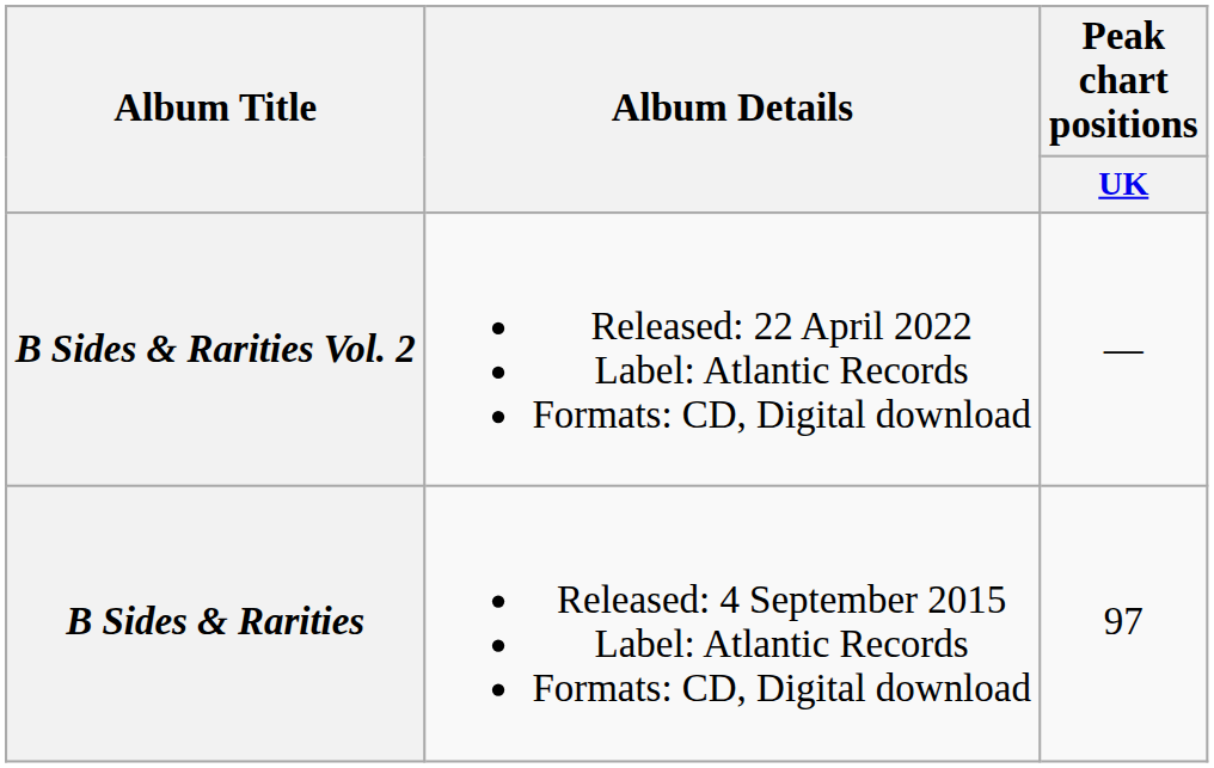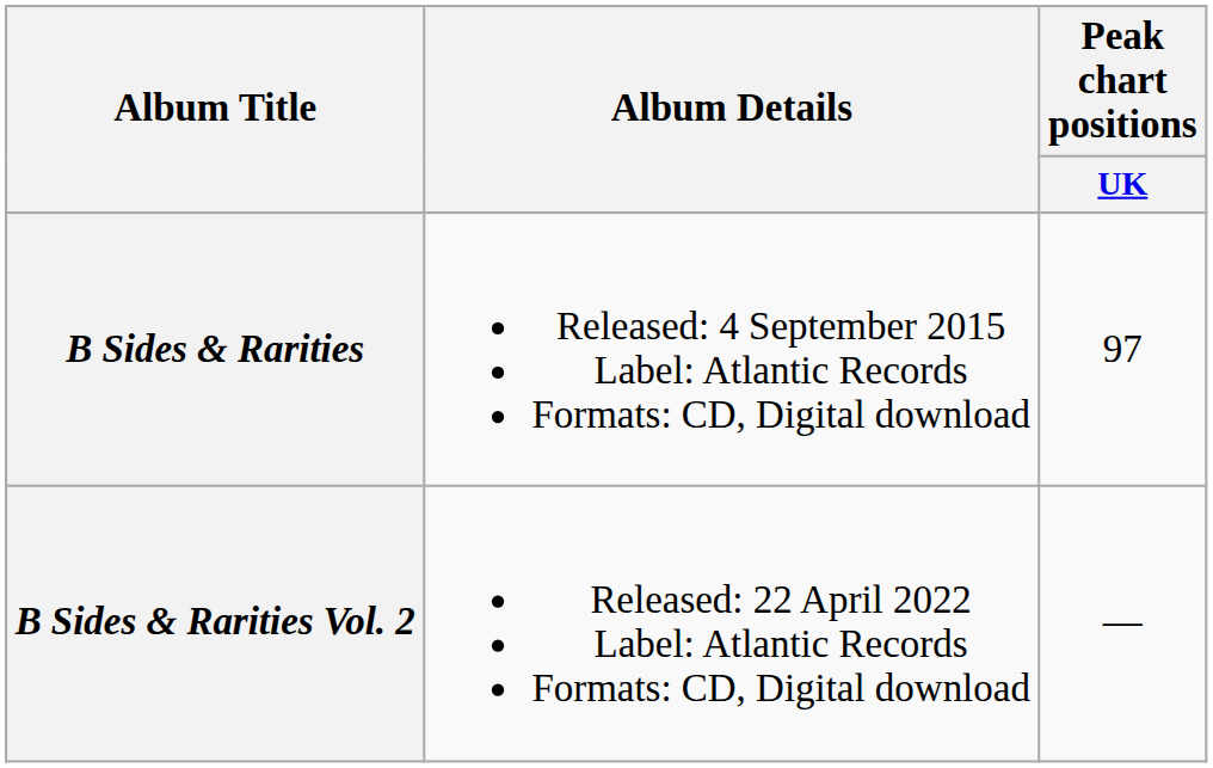 <table class="wikitable plainrowheaders" style="text-align:center;">
 <tr>
 <th scope="col" rowspan="2">Album Title</th>
 <th scope="col" rowspan="2">Album Details</th>
 <th scope="col">Peak chart positions</th>
 </tr>
 <tr>
 <th scope="col" style="width:4em;font-size:85%"><a href='#'>UK</a><br></th>
 </tr>
 <tr>
+<th scope="row"><em>B Sides & Rarities</em></th>
+<td><br><ul><li>Released: 4 September 2015</li><li>Label: Atlantic Records</li><li>Formats: CD, Digital download</li></ul></td>
+<td>97</td>
+</tr>
+<tr>
 <th scope="row"><em>B Sides & Rarities Vol. 2</em></th>
 <td><br><ul><li>Released: 22 April 2022</li><li>Label: Atlantic Records</li><li>Formats: CD, Digital download</li></ul></td>
 <td>—</td>
 </tr>
-<tr>
-<th scope="row"><em>B Sides & Rarities</em></th>
-<td><br><ul><li>Released: 4 September 2015</li><li>Label: Atlantic Records</li><li>Formats: CD, Digital download</li></ul></td>
-<td>97</td>
-</tr>
 </table>
